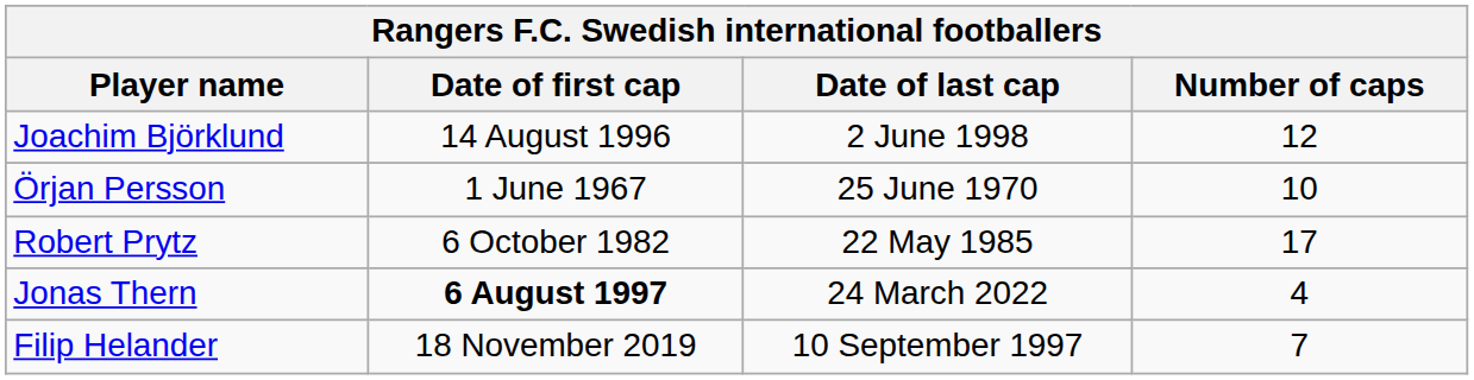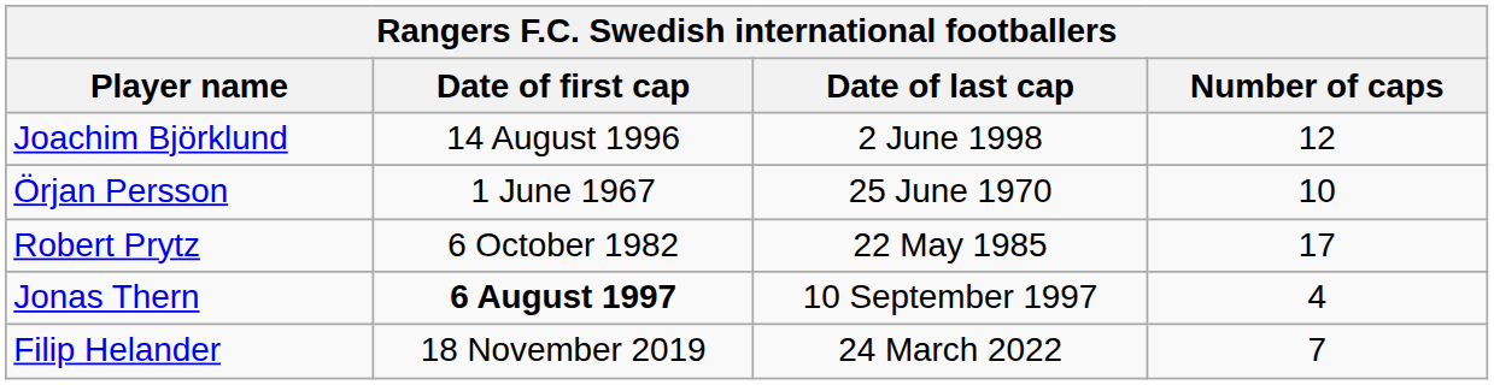 <table class="wikitable plainrowheaders" style="width: 80%;">
 <tr>
 <th colspan=5>Rangers F.C. Swedish international footballers </th>
 </tr>
 <tr>
 <th scope="col">Player name</th>
 <th scope="col">Date of first cap</th>
 <th scope="col">Date of last cap</th>
 <th scope="col">Number of caps</th>
 </tr>
 <tr>
 <td><a href='#'>Joachim Björklund</a></td>
 <td align="center">14 August 1996  </td>
 <td align="center">2 June 1998    </td>
 <td align="center">12</td>
 </tr>
 <tr>
 <td><a href='#'>Örjan Persson</a></td>
 <td align="center">1 June 1967</td>
 <td align="center">25 June 1970</td>
 <td align="center">10</td>
 </tr>
 <tr>
 <td><a href='#'>Robert Prytz</a></td>
 <td align="center">6 October 1982</td>
 <td align="center">22 May 1985</td>
 <td align="center">17</td>
 </tr>
 <tr>
 <td><a href='#'>Jonas Thern</a></td>
 <td align="center"><strong>6 August 1997</strong></td>
-<td align="center">24 March 2022</td>
+<td align="center">10 September 1997</td>
 <td align="center">4</td>
 </tr>
 <tr>
 <td><a href='#'>Filip Helander</a></td>
 <td align="center">18 November 2019</td>
-<td align="center">10 September 1997</td>
+<td align="center">24 March 2022</td>
 <td align="center">7</td>
 </tr>
 </table>
